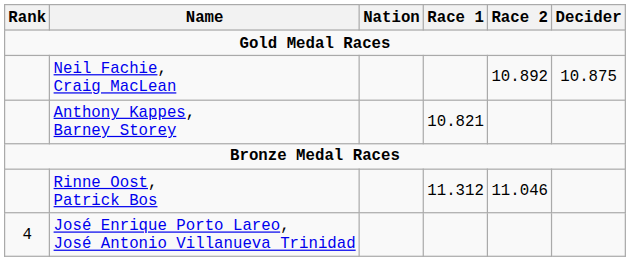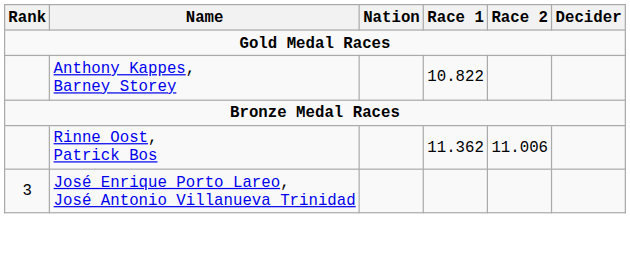 <table class="wikitable" style="text-align:center">
 <tr>
 <th>Rank</th>
 <th>Name</th>
 <th>Nation</th>
 <th>Race 1</th>
 <th>Race 2</th>
 <th>Decider</th>
 </tr>
 <tr>
 <td colspan=6><strong>Gold Medal Races</strong></td>
 </tr>
 <tr>
 <td></td>
-<td align=left><a href='#'>Neil Fachie</a>,<br><a href='#'>Craig MacLean</a></td>
-<td align=left></td>
-<td></td>
-<td>10.892</td>
-<td>10.875</td>
-</tr>
-<tr>
-<td></td>
 <td align=left><a href='#'>Anthony Kappes</a>,<br><a href='#'>Barney Storey</a></td>
 <td align=left></td>
-<td>10.821</td>
+<td>10.822</td>
 <td></td>
 <td></td>
 </tr>
 <tr>
 <td colspan=6><strong>Bronze Medal Races</strong></td>
 </tr>
 <tr>
 <td></td>
 <td align=left><a href='#'>Rinne Oost</a>,<br><a href='#'>Patrick Bos</a></td>
 <td align=left></td>
-<td>11.312</td>
-<td>11.046</td>
+<td>11.362</td>
+<td>11.006</td>
 <td></td>
 </tr>
 <tr>
-<td>4</td>
+<td>3</td>
 <td align=left><a href='#'>José Enrique Porto Lareo</a>,<br><a href='#'>José Antonio Villanueva Trinidad</a></td>
 <td align=left></td>
 <td></td>
 <td></td>
 <td></td>
 </tr>
 </table>
